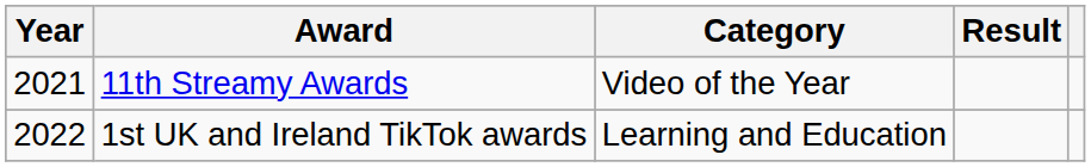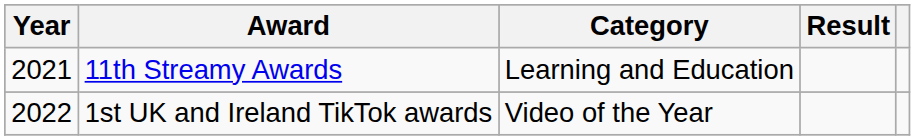 <table class="wikitable sortable plainrowheaders">
 <tr>
 <th scope="col">Year</th>
 <th scope="col">Award</th>
 <th scope="col">Category</th>
 <th scope="col">Result</th>
 <th scope="col" class="unsortable"></th>
 </tr>
 <tr>
 <td rowspan="1">2021</td>
 <td><a href='#'>11th Streamy Awards</a></td>
-<td>Video of the Year</td>
+<td>Learning and Education</td>
 <td></td>
 <td></td>
 </tr>
 <tr>
 <td>2022</td>
 <td>1st UK and Ireland TikTok awards</td>
-<td>Learning and Education</td>
+<td>Video of the Year</td>
 <td></td>
 <td></td>
 </tr>
 </table>
